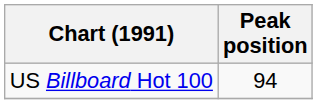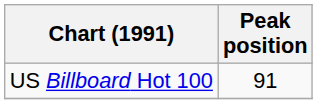 <table Class = "wikitable sortable" border = "1">
 <tr>
 <th>Chart (1991)</th>
 <th>Peak<br>position</th>
 </tr>
 <tr>
 <td>US <a href='#'><em>Billboard</em> Hot 100</a></td>
-<td align = "center">94</td>
+<td align = "center">91</td>
 </tr>
 <tr>
 </tr>
 </table>
